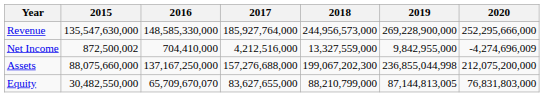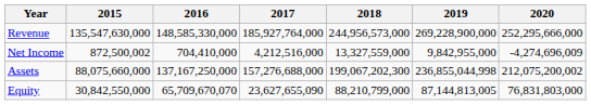 <table class="wikitable">
 <tr>
 <th>Year</th>
 <th>2015</th>
 <th>2016</th>
 <th>2017</th>
 <th>2018</th>
 <th>2019</th>
 <th>2020</th>
 </tr>
 <tr>
 <td><a href='#'>Revenue</a></td>
 <td align="right">135,547,630,000</td>
 <td align="right">148,585,330,000</td>
 <td align="right">185,927,764,000</td>
 <td align="right">244,956,573,000</td>
 <td align="right">269,228,900,000</td>
 <td align="right">252,295,666,000</td>
 </tr>
 <tr>
 <td><a href='#'>Net Income</a></td>
 <td align="right">872,500,002</td>
 <td align="right">704,410,000</td>
 <td align="right">4,212,516,000</td>
 <td align="right">13,327,559,000</td>
 <td align="right">9,842,955,000</td>
 <td align="right">-4,274,696,009</td>
 </tr>
 <tr>
 <td><a href='#'>Assets</a></td>
 <td align="right">88,075,660,000</td>
 <td align="right">137,167,250,000</td>
 <td align="right">157,276,688,000</td>
 <td align="right">199,067,202,300</td>
 <td align="right">236,855,044,998</td>
-<td align="right">212,075,200,000</td>
+<td align="right">212,075,200,002</td>
 </tr>
 <tr>
 <td><a href='#'>Equity</a></td>
-<td align="right">30,482,550,000</td>
+<td align="right">30,842,550,000</td>
 <td align="right">65,709,670,070</td>
-<td align="right">83,627,655,000</td>
+<td align="right">23,627,655,090</td>
 <td align="right">88,210,799,000</td>
 <td align="right">87,144,813,005</td>
 <td align="right">76,831,803,000</td>
 </tr>
 </table>
